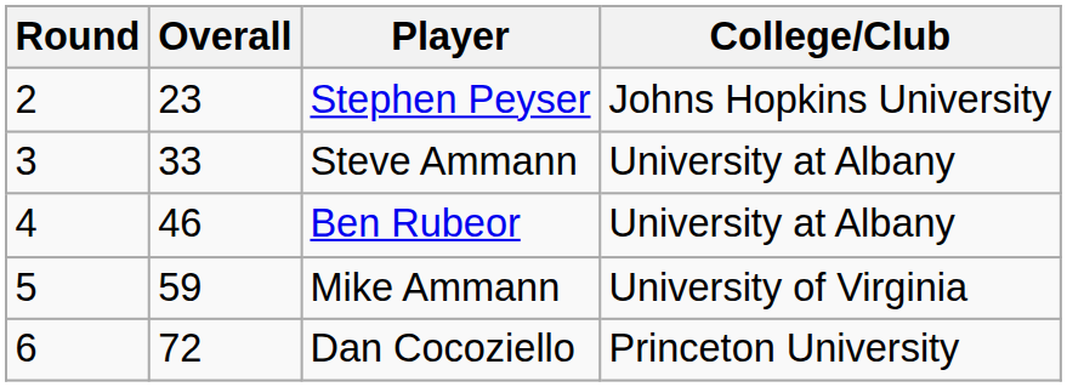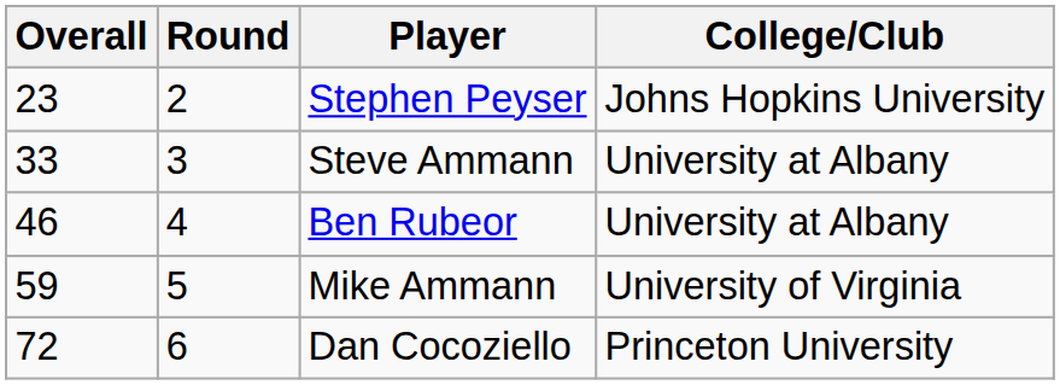 <table class="wikitable">
 <tr>
+<th>Overall</th>
 <th>Round</th>
-<th>Overall</th>
 <th>Player</th>
 <th>College/Club</th>
 </tr>
 <tr>
+<td>23</td>
 <td>2</td>
-<td>23</td>
 <td><a href='#'>Stephen Peyser</a></td>
 <td>Johns Hopkins University</td>
 </tr>
 <tr>
+<td>33</td>
 <td>3</td>
-<td>33</td>
 <td>Steve Ammann</td>
 <td>University at Albany</td>
 </tr>
 <tr>
+<td>46</td>
 <td>4</td>
-<td>46</td>
 <td><a href='#'>Ben Rubeor</a></td>
 <td>University at Albany</td>
 </tr>
 <tr>
+<td>59</td>
 <td>5</td>
-<td>59</td>
 <td>Mike Ammann</td>
 <td>University of Virginia</td>
 </tr>
 <tr>
+<td>72</td>
 <td>6</td>
-<td>72</td>
 <td>Dan Cocoziello</td>
 <td>Princeton University</td>
 </tr>
 </table>
